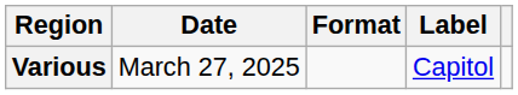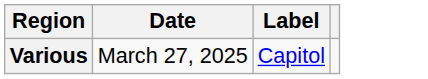 <table class="wikitable plainrowheaders">
 <tr>
 <th scope="col">Region</th>
 <th scope="col">Date</th>
-<th scope="col">Format</th>
 <th scope="col">Label</th>
 <th scope="col"></th>
 </tr>
 <tr>
 <th scope="row">Various</th>
 <td>March 27, 2025</td>
-<td></td>
 <td><a href='#'>Capitol</a></td>
 <td align="center"></td>
 </tr>
 </table>
